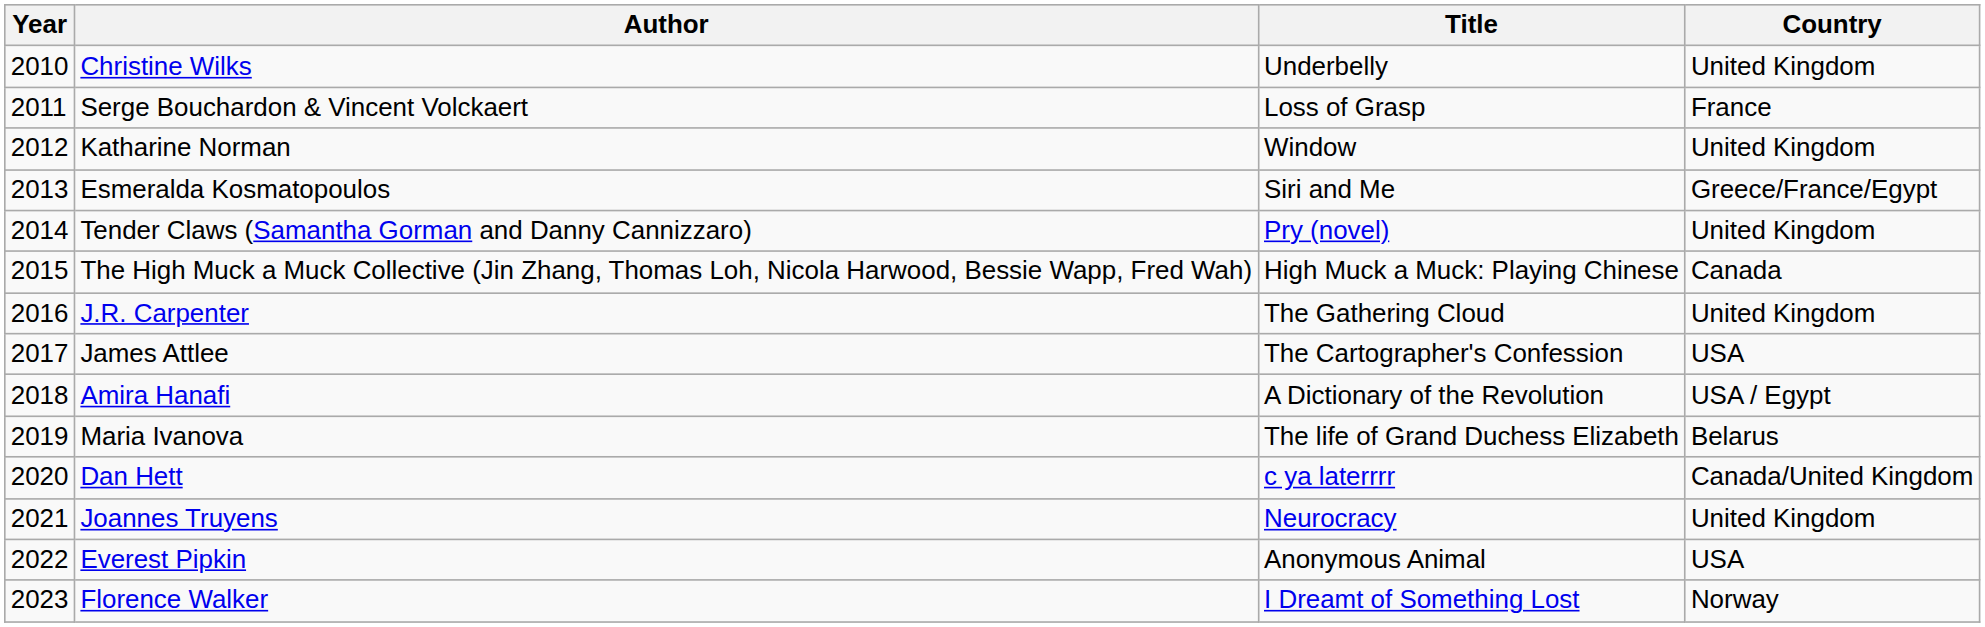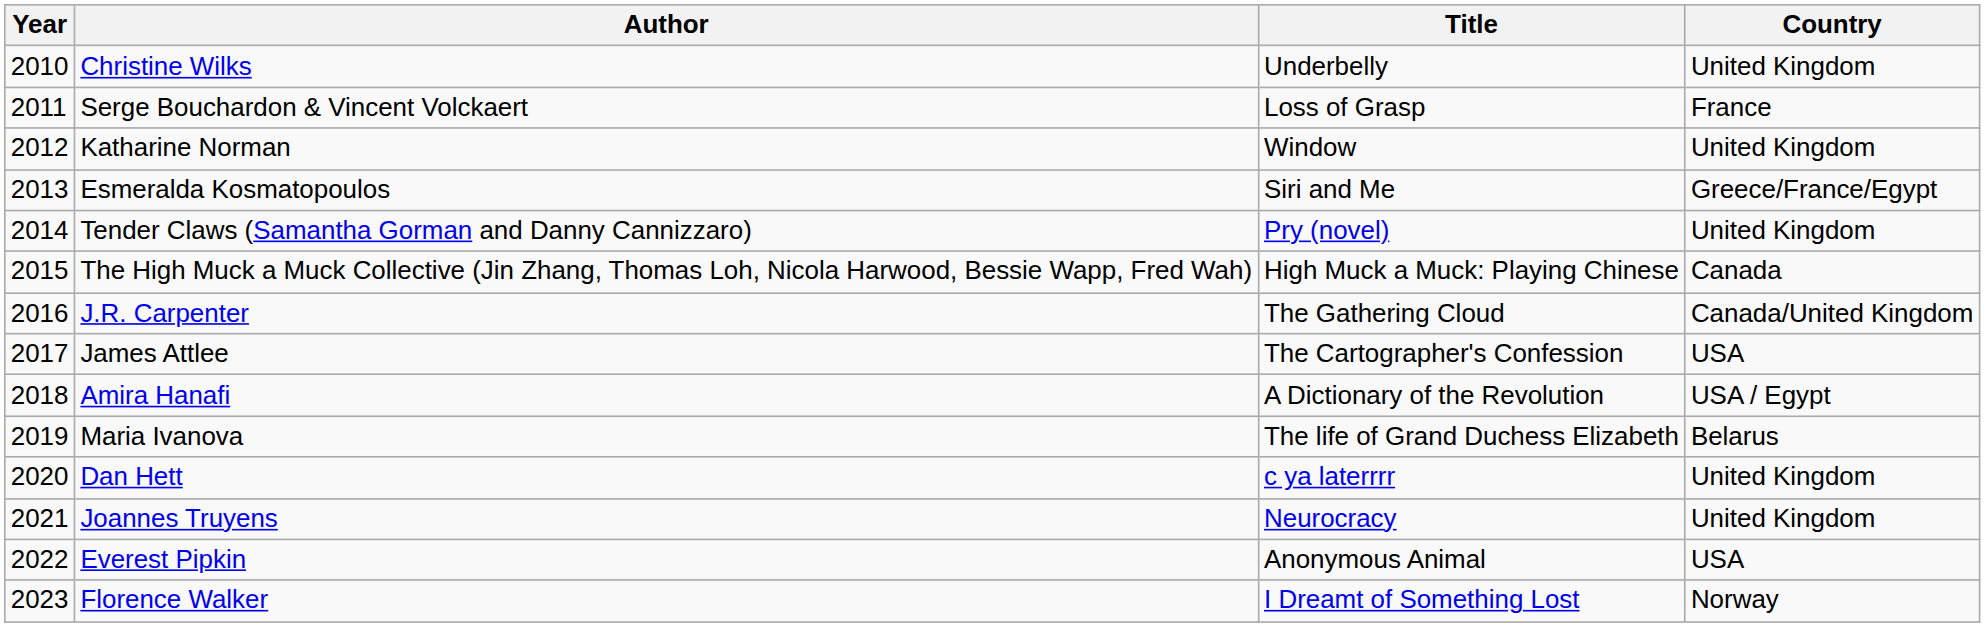 <table class="wikitable sortable mw-collapsible">
 <tr>
 <th>Year</th>
 <th>Author</th>
 <th>Title</th>
 <th>Country</th>
 </tr>
 <tr>
 <td>2010</td>
 <td><a href='#'>Christine Wilks</a></td>
 <td>Underbelly</td>
 <td>United Kingdom</td>
 </tr>
 <tr>
 <td>2011</td>
 <td>Serge Bouchardon & Vincent Volckaert</td>
 <td>Loss of Grasp</td>
 <td>France</td>
 </tr>
 <tr>
 <td>2012</td>
 <td>Katharine Norman</td>
 <td>Window</td>
 <td>United Kingdom</td>
 </tr>
 <tr>
 <td>2013</td>
 <td>Esmeralda Kosmatopoulos</td>
 <td>Siri and Me</td>
 <td>Greece/France/Egypt</td>
 </tr>
 <tr>
 <td>2014</td>
 <td>Tender Claws (<a href='#'>Samantha Gorman</a> and Danny Cannizzaro)</td>
 <td><a href='#'>Pry (novel)</a></td>
 <td>United Kingdom</td>
 </tr>
 <tr>
 <td>2015</td>
 <td>The High Muck a Muck Collective (Jin Zhang, Thomas Loh, Nicola Harwood, Bessie Wapp, Fred Wah)</td>
 <td>High Muck a Muck: Playing Chinese</td>
 <td>Canada</td>
 </tr>
 <tr>
 <td>2016</td>
 <td><a href='#'>J.R. Carpenter</a></td>
 <td>The Gathering Cloud</td>
-<td>United Kingdom</td>
+<td>Canada/United Kingdom</td>
 </tr>
 <tr>
 <td>2017</td>
 <td>James Attlee</td>
 <td>The Cartographer's Confession</td>
 <td>USA</td>
 </tr>
 <tr>
 <td>2018</td>
 <td><a href='#'>Amira Hanafi</a></td>
 <td>A Dictionary of the Revolution</td>
 <td>USA / Egypt</td>
 </tr>
 <tr>
 <td>2019</td>
 <td>Maria Ivanova</td>
 <td>The life of Grand Duchess Elizabeth</td>
 <td>Belarus</td>
 </tr>
 <tr>
 <td>2020</td>
 <td><a href='#'>Dan Hett</a></td>
 <td><a href='#'>c ya laterrrr</a></td>
-<td>Canada/United Kingdom</td>
+<td>United Kingdom</td>
 </tr>
 <tr>
 <td>2021</td>
 <td><a href='#'>Joannes Truyens</a></td>
 <td><a href='#'>Neurocracy</a></td>
 <td>United Kingdom</td>
 </tr>
 <tr>
 <td>2022</td>
 <td><a href='#'>Everest Pipkin</a></td>
 <td>Anonymous Animal</td>
 <td>USA</td>
 </tr>
 <tr>
 <td>2023</td>
 <td><a href='#'>Florence Walker</a></td>
 <td><a href='#'>I Dreamt of Something Lost</a></td>
 <td>Norway</td>
 </tr>
 </table>
